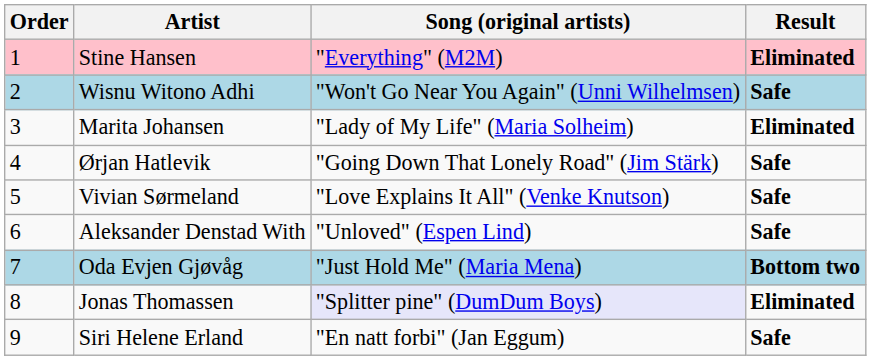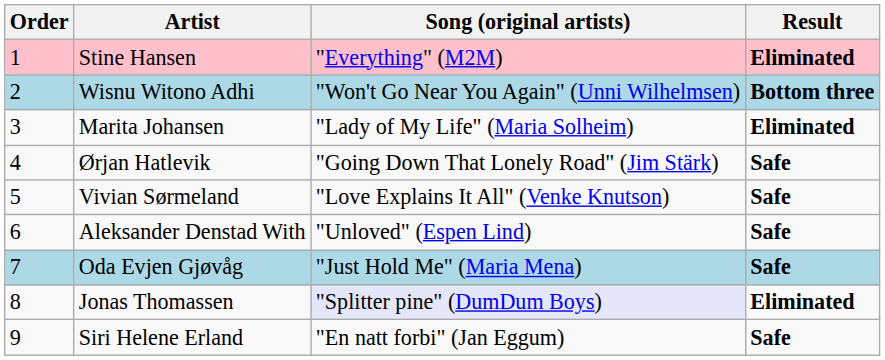 <table class=wikitable>
 <tr>
 <th>Order</th>
 <th>Artist</th>
 <th>Song (original artists)</th>
 <th>Result</th>
 </tr>
 <tr style="background:pink;">
 <td>1</td>
 <td>Stine Hansen</td>
 <td>"<a href='#'>Everything</a>" (<a href='#'>M2M</a>)</td>
 <td><strong>Eliminated</strong></td>
 </tr>
 <tr style="background:lightblue;">
 <td>2</td>
 <td>Wisnu Witono Adhi</td>
 <td>"Won't Go Near You Again" (<a href='#'>Unni Wilhelmsen</a>)</td>
-<td><strong>Safe</strong></td>
+<td><strong>Bottom three</strong></td>
 </tr>
 <tr>
 <td>3</td>
 <td>Marita Johansen</td>
 <td>"Lady of My Life" (<a href='#'>Maria Solheim</a>)</td>
 <td><strong>Eliminated</strong></td>
 </tr>
 <tr>
 <td>4</td>
 <td>Ørjan Hatlevik</td>
 <td>"Going Down That Lonely Road" (<a href='#'>Jim Stärk</a>)</td>
 <td><strong>Safe</strong></td>
 </tr>
 <tr>
 <td>5</td>
 <td>Vivian Sørmeland</td>
 <td>"Love Explains It All" (<a href='#'>Venke Knutson</a>)</td>
 <td><strong>Safe</strong></td>
 </tr>
 <tr>
 <td>6</td>
 <td>Aleksander Denstad With</td>
 <td>"Unloved" (<a href='#'>Espen Lind</a>)</td>
 <td><strong>Safe</strong></td>
 </tr>
 <tr style="background:lightblue;">
 <td>7</td>
 <td>Oda Evjen Gjøvåg</td>
 <td>"Just Hold Me" (<a href='#'>Maria Mena</a>)</td>
-<td><strong>Bottom two</strong></td>
+<td><strong>Safe</strong></td>
 </tr>
 <tr>
 <td>8</td>
 <td>Jonas Thomassen</td>
 <td style="background: lavender;">"Splitter pine" (<a href='#'>DumDum Boys</a>)</td>
 <td><strong>Eliminated</strong></td>
 </tr>
 <tr>
 <td>9</td>
 <td>Siri Helene Erland</td>
 <td>"En natt forbi" (Jan Eggum)</td>
 <td><strong>Safe</strong></td>
 </tr>
 </table>
